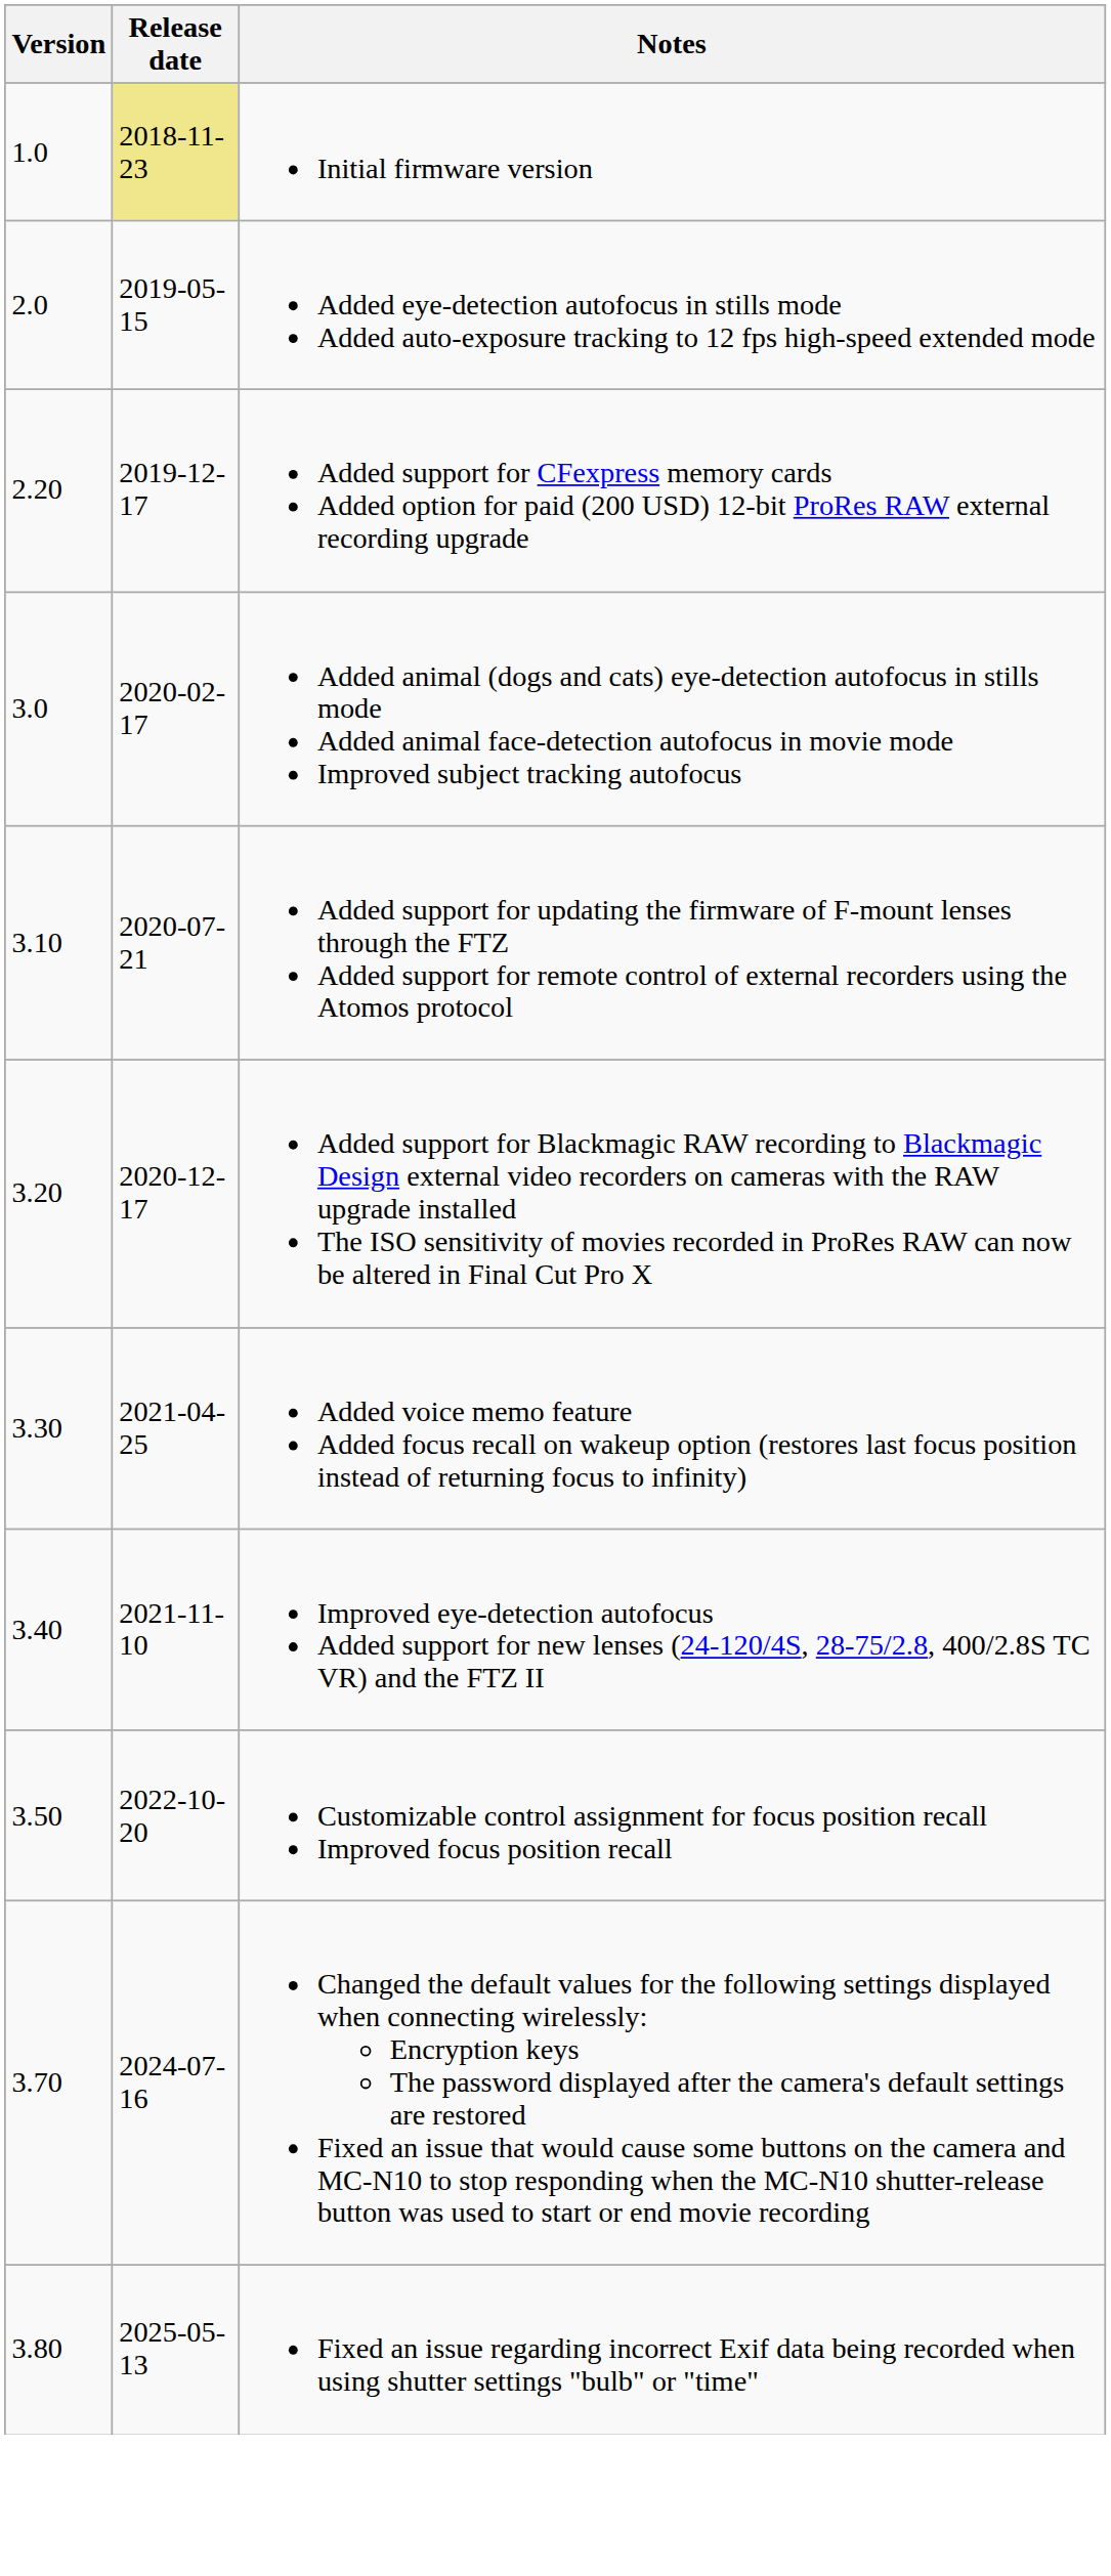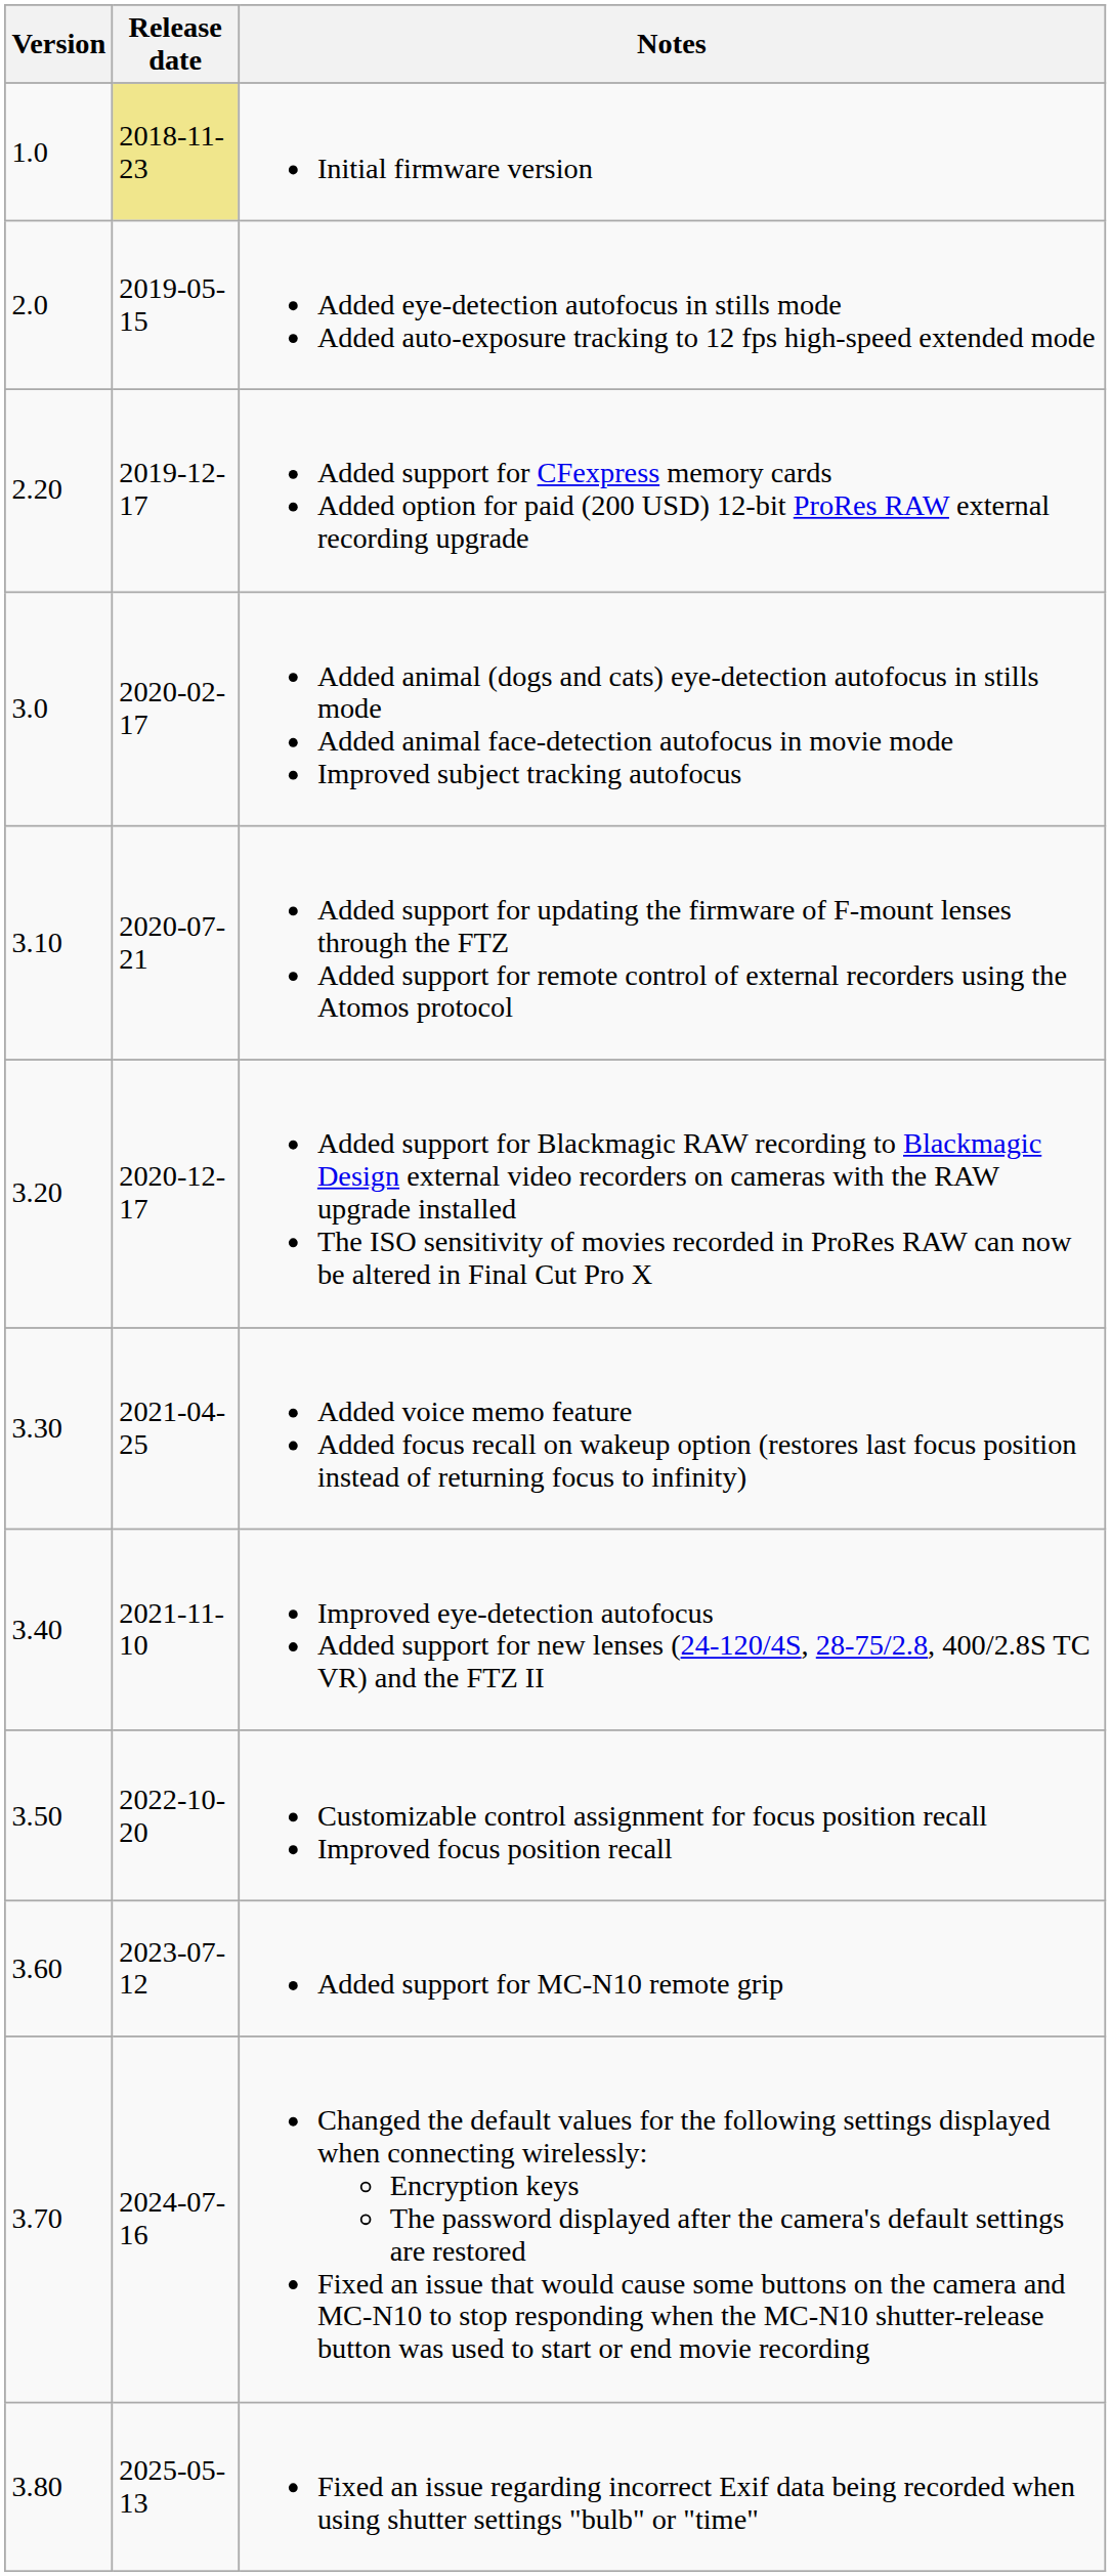 <table class="wikitable mw-collapsible">
 <tr>
 <th>Version</th>
 <th>Release date</th>
 <th>Notes</th>
 </tr>
 <tr>
 <td>1.0</td>
 <td style="background: khaki;">2018-11-23</td>
 <td><br><ul><li>Initial firmware version</li></ul></td>
 </tr>
 <tr>
 <td>2.0</td>
 <td>2019-05-15</td>
 <td><br><ul><li>Added eye-detection autofocus in stills mode</li><li>Added auto-exposure tracking to 12 fps high-speed extended mode</li></ul></td>
 </tr>
 <tr>
 <td>2.20</td>
 <td>2019-12-17</td>
 <td><br><ul><li>Added support for <a href='#'>CFexpress</a> memory cards</li><li>Added option for paid (200 USD) 12-bit <a href='#'>ProRes RAW</a> external recording upgrade</li></ul></td>
 </tr>
 <tr>
 <td>3.0</td>
 <td>2020-02-17</td>
 <td><br><ul><li>Added animal (dogs and cats) eye-detection autofocus in stills mode</li><li>Added animal face-detection autofocus in movie mode</li><li>Improved subject tracking autofocus</li></ul></td>
 </tr>
 <tr>
 <td>3.10</td>
 <td>2020-07-21</td>
 <td><br><ul><li>Added support for updating the firmware of F-mount lenses through the FTZ</li><li>Added support for remote control of external recorders using the Atomos protocol</li></ul></td>
 </tr>
 <tr>
 <td>3.20</td>
 <td>2020-12-17</td>
 <td><br><ul><li>Added support for Blackmagic RAW recording to <a href='#'>Blackmagic Design</a> external video recorders on cameras with the RAW upgrade installed</li><li>The ISO sensitivity of movies recorded in ProRes RAW can now be altered in Final Cut Pro X</li></ul></td>
 </tr>
 <tr>
 <td>3.30</td>
 <td>2021-04-25</td>
 <td><br><ul><li>Added voice memo feature</li><li>Added focus recall on wakeup option (restores last focus position instead of returning focus to infinity)</li></ul></td>
 </tr>
 <tr>
 <td>3.40</td>
 <td>2021-11-10</td>
 <td><br><ul><li>Improved eye-detection autofocus</li><li>Added support for new lenses (<a href='#'>24-120/4S</a>, <a href='#'>28-75/2.8</a>, 400/2.8S TC VR) and the FTZ II</li></ul></td>
 </tr>
 <tr>
 <td>3.50</td>
 <td>2022-10-20</td>
 <td><br><ul><li>Customizable control assignment for focus position recall</li><li>Improved focus position recall</li></ul></td>
 </tr>
 <tr>
+<td>3.60</td>
+<td>2023-07-12</td>
+<td><br><ul><li>Added support for MC-N10 remote grip</li></ul></td>
+</tr>
+<tr>
 <td>3.70</td>
 <td>2024-07-16</td>
 <td><br><ul><li>Changed the default values for the following settings displayed when connecting wirelessly:<ul><li>Encryption keys</li><li>The password displayed after the camera's default settings are restored</li></ul></li><li>Fixed an issue that would cause some buttons on the camera and MC-N10 to stop responding when the MC-N10 shutter-release button was used to start or end movie recording</li></ul></td>
 </tr>
 <tr>
 <td>3.80</td>
 <td>2025-05-13</td>
 <td><br><ul><li>Fixed an issue regarding incorrect Exif data being recorded when using shutter settings "bulb" or "time"</li></ul></td>
 </tr>
 </table>
